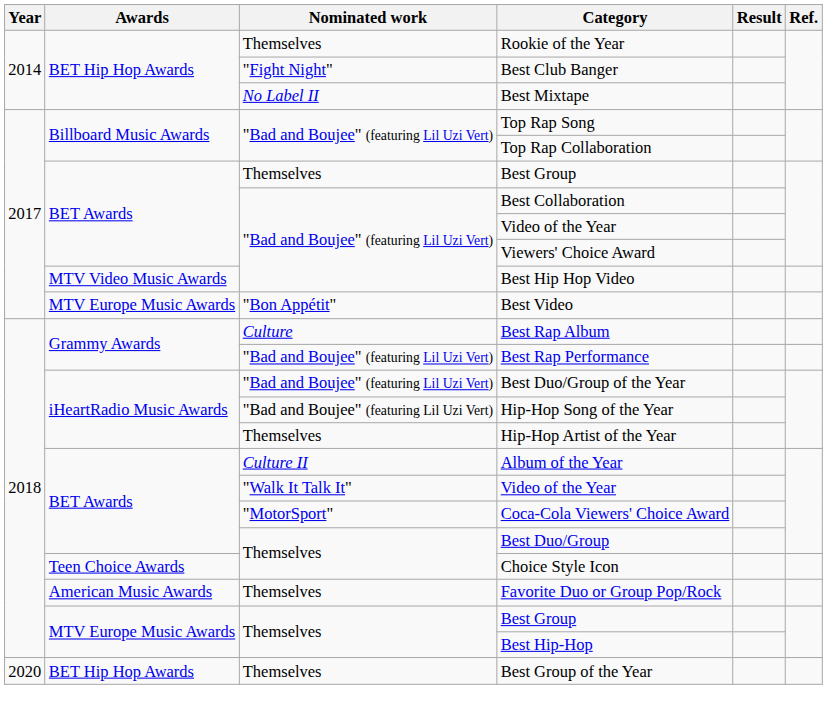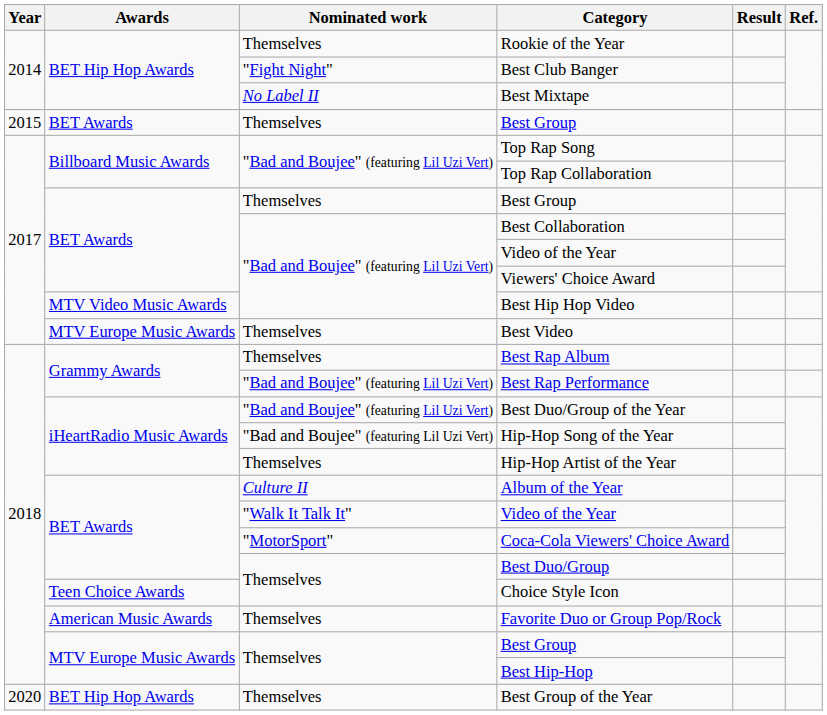 <table class="wikitable">
 <tr>
 <th>Year</th>
 <th>Awards</th>
 <th>Nominated work</th>
 <th>Category</th>
 <th>Result</th>
 <th>Ref.</th>
 </tr>
 <tr>
 <td rowspan="3">2014</td>
 <td rowspan="3"><a href='#'>BET Hip Hop Awards</a></td>
 <td>Themselves</td>
 <td>Rookie of the Year</td>
 <td></td>
 <td style="text-align:center;" rowspan="3"></td>
 </tr>
 <tr>
 <td>"<a href='#'>Fight Night</a>"</td>
 <td>Best Club Banger</td>
 <td></td>
 </tr>
 <tr>
 <td><em><a href='#'>No Label II</a></em></td>
 <td>Best Mixtape</td>
 <td></td>
+</tr>
+<tr>
+<td>2015</td>
+<td><a href='#'>BET Awards</a></td>
+<td>Themselves</td>
+<td><a href='#'>Best Group</a></td>
+<td></td>
+<td style="text-align:center;"></td>
 </tr>
 <tr>
 <td rowspan=8>2017</td>
 <td rowspan=2><a href='#'>Billboard Music Awards</a></td>
 <td rowspan=2>"<a href='#'>Bad and Boujee</a>" <small>(featuring <a href='#'>Lil Uzi Vert</a>)</small></td>
 <td>Top Rap Song</td>
 <td></td>
 <td style="text-align:center;" rowspan=2></td>
 </tr>
 <tr>
 <td>Top Rap Collaboration</td>
 <td></td>
 </tr>
 <tr>
 <td rowspan=4><a href='#'>BET Awards</a></td>
 <td>Themselves</td>
 <td>Best Group</td>
 <td></td>
 <td style="text-align:center;" rowspan=4></td>
 </tr>
 <tr>
 <td rowspan=4>"<a href='#'>Bad and Boujee</a>" <small>(featuring <a href='#'>Lil Uzi Vert</a>)</small></td>
 <td>Best Collaboration</td>
 <td></td>
 </tr>
 <tr>
 <td>Video of the Year</td>
 <td></td>
 </tr>
 <tr>
 <td>Viewers' Choice Award</td>
 <td></td>
 </tr>
 <tr>
 <td><a href='#'>MTV Video Music Awards</a></td>
 <td>Best Hip Hop Video</td>
 <td></td>
 <td style="text-align:center;"></td>
 </tr>
 <tr>
 <td><a href='#'>MTV Europe Music Awards</a></td>
-<td>"<a href='#'>Bon Appétit</a>" </td>
+<td>Themselves</td>
 <td>Best Video</td>
 <td></td>
 <td></td>
 </tr>
 <tr>
 <td rowspan=13>2018</td>
 <td rowspan=2><a href='#'>Grammy Awards</a></td>
-<td><em><a href='#'>Culture</a></em></td>
+<td>Themselves</td>
 <td><a href='#'>Best Rap Album</a></td>
 <td></td>
 <td></td>
 </tr>
 <tr>
 <td>"<a href='#'>Bad and Boujee</a>" <small>(featuring <a href='#'>Lil Uzi Vert</a>)</small></td>
 <td><a href='#'>Best Rap Performance</a></td>
 <td></td>
 <td></td>
 </tr>
 <tr>
 <td rowspan=3><a href='#'>iHeartRadio Music Awards</a></td>
 <td>"<a href='#'>Bad and Boujee</a>" <small>(featuring <a href='#'>Lil Uzi Vert</a>)</small></td>
 <td>Best Duo/Group of the Year</td>
 <td></td>
 <td rowspan=3></td>
 </tr>
 <tr>
 <td>"Bad and Boujee" <small>(featuring Lil Uzi Vert)</small></td>
 <td>Hip-Hop Song of the Year</td>
 <td></td>
 </tr>
 <tr>
 <td>Themselves</td>
 <td>Hip-Hop Artist of the Year</td>
 <td></td>
 </tr>
 <tr>
 <td rowspan="4"><a href='#'>BET Awards</a></td>
 <td><em><a href='#'>Culture II</a></em></td>
 <td><a href='#'>Album of the Year</a></td>
 <td></td>
 <td rowspan="4"></td>
 </tr>
 <tr>
 <td>"<a href='#'>Walk It Talk It</a>" </td>
 <td><a href='#'>Video of the Year</a></td>
 <td></td>
 </tr>
 <tr>
 <td>"<a href='#'>MotorSport</a>" </td>
 <td><a href='#'>Coca-Cola Viewers' Choice Award</a></td>
 <td></td>
 </tr>
 <tr>
 <td rowspan="2">Themselves</td>
 <td><a href='#'>Best Duo/Group</a></td>
 <td></td>
 </tr>
 <tr>
 <td><a href='#'>Teen Choice Awards</a></td>
 <td>Choice Style Icon</td>
 <td></td>
 <td></td>
 </tr>
 <tr>
 <td><a href='#'>American Music Awards</a></td>
 <td>Themselves</td>
 <td><a href='#'>Favorite Duo or Group Pop/Rock</a></td>
 <td></td>
 <td></td>
 </tr>
 <tr>
 <td rowspan="2"><a href='#'>MTV Europe Music Awards</a></td>
 <td rowspan="2">Themselves</td>
 <td><a href='#'>Best Group</a></td>
 <td></td>
 <td rowspan="2"></td>
 </tr>
 <tr>
 <td><a href='#'>Best Hip-Hop</a></td>
 <td></td>
 </tr>
 <tr>
 <td rowspan="3">2020</td>
 <td rowspan="3"><a href='#'>BET Hip Hop Awards</a></td>
 <td>Themselves</td>
 <td>Best Group of the Year</td>
 <td></td>
 </tr>
 </table>
